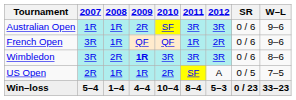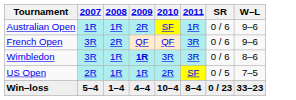 <table class=wikitable style=text-align:center>
 <tr>
 <th>Tournament</th>
 <th><a href='#'>2007</a></th>
 <th><a href='#'>2008</a></th>
 <th><a href='#'>2009</a></th>
 <th><a href='#'>2010</a></th>
 <th><a href='#'>2011</a></th>
-<th><a href='#'>2012</a></th>
 <th>SR</th>
 <th>W–L</th>
 </tr>
 <tr>
 <td align=left><a href='#'>Australian Open</a></td>
 <td style="background:#afeeee;"><a href='#'>1R</a></td>
 <td style="background:#afeeee;"><a href='#'>1R</a></td>
 <td style="background:#afeeee;"><a href='#'>2R</a></td>
 <td style="background:yellow;"><a href='#'>SF</a></td>
-<td style="background:#afeeee;"><a href='#'>3R</a></td>
-<td style="background:#afeeee;"><a href='#'>3R</a></td>
+<td style="background:#afeeee;"><a href='#'>1R</a></td>
 <td>0 / 6</td>
 <td>9–6</td>
 </tr>
 <tr>
 <td align=left><a href='#'>French Open</a></td>
 <td style="background:#afeeee;"><a href='#'>3R</a></td>
-<td style="background:#afeeee;"><a href='#'>1R</a></td>
+<td style="background:#afeeee;"><a href='#'>2R</a></td>
 <td style="background:#ffebcd;"><a href='#'>QF</a></td>
 <td style="background:#ffebcd;"><a href='#'>QF</a></td>
-<td style="background:#afeeee;"><a href='#'>1R</a></td>
-<td style="background:#afeeee;"><a href='#'>2R</a></td>
+<td style="background:#afeeee;"><a href='#'>3R</a></td>
 <td>0 / 6</td>
 <td>9–6</td>
 </tr>
 <tr>
 <td align=left><a href='#'>Wimbledon</a></td>
 <td style="background:#afeeee;"><a href='#'>3R</a></td>
-<td style="background:#afeeee;"><a href='#'>2R</a></td>
+<td style="background:#afeeee;"><a href='#'>1R</a></td>
 <td style="background:#afeeee;"><strong><a href='#'>1R</a></strong></td>
-<td style="background:#afeeee;"><a href='#'>3R</a></td>
 <td style="background:#afeeee;"><a href='#'>3R</a></td>
 <td style="background:#afeeee;"><a href='#'>3R</a></td>
 <td>0 / 6</td>
 <td>8–6</td>
 </tr>
 <tr>
 <td align=left><a href='#'>US Open</a></td>
 <td style="background:#afeeee;"><a href='#'>2R</a></td>
 <td style="background:#afeeee;"><a href='#'>1R</a></td>
 <td style="background:#afeeee;"><a href='#'>1R</a></td>
 <td style="background:#afeeee;"><a href='#'>2R</a></td>
 <td style="background:yellow;"><a href='#'>SF</a></td>
-<td>A</td>
 <td>0 / 5</td>
 <td>7–5</td>
 </tr>
 <tr style=background:#efefef;font-weight:bold;>
 <td style="text-align:left">Win–loss</td>
 <td>5–4</td>
 <td>1–4</td>
 <td>4–4</td>
 <td>10–4</td>
 <td>8–4</td>
-<td>5–3</td>
 <td>0 / 23</td>
 <td>33–23</td>
 </tr>
 </table>
